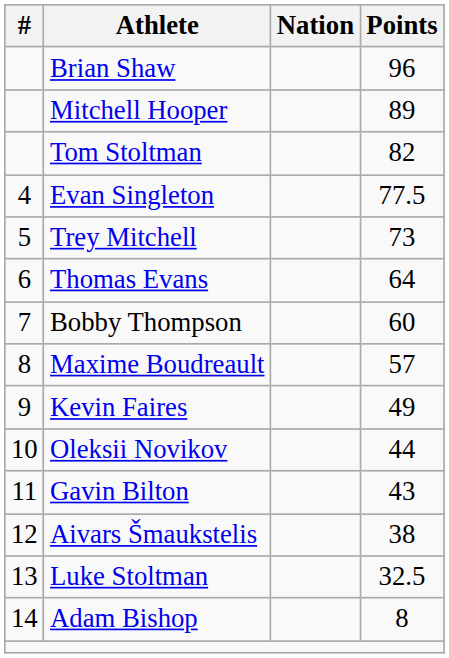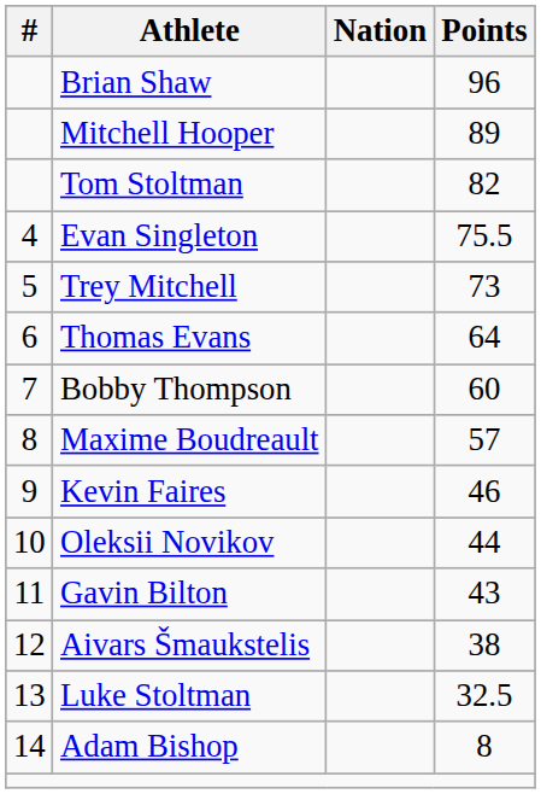 <table class="wikitable" style="text-align:center;">
 <tr>
 <th scope="col" style="width: 10px;">#</th>
 <th scope="col">Athlete</th>
 <th scope="col">Nation</th>
 <th scope="col">Points</th>
 </tr>
 <tr>
 <td></td>
 <td align=left><a href='#'>Brian Shaw</a></td>
 <td align=left></td>
 <td>96</td>
 </tr>
 <tr>
 <td></td>
 <td align=left><a href='#'>Mitchell Hooper</a></td>
 <td align=left></td>
 <td>89</td>
 </tr>
 <tr>
 <td></td>
 <td align=left><a href='#'>Tom Stoltman</a></td>
 <td></td>
 <td>82</td>
 </tr>
 <tr>
 <td>4</td>
 <td align=left><a href='#'>Evan Singleton</a></td>
 <td align=left></td>
-<td>77.5</td>
+<td>75.5</td>
 </tr>
 <tr>
 <td>5</td>
 <td align=left><a href='#'>Trey Mitchell</a></td>
 <td align=left></td>
 <td>73</td>
 </tr>
 <tr>
 <td>6</td>
 <td align=left><a href='#'>Thomas Evans</a></td>
 <td align=left></td>
 <td>64</td>
 </tr>
 <tr>
 <td>7</td>
 <td align=left>Bobby Thompson</td>
 <td align=left></td>
 <td>60</td>
 </tr>
 <tr>
 <td>8</td>
 <td align=left><a href='#'>Maxime Boudreault</a></td>
 <td align=left></td>
 <td>57</td>
 </tr>
 <tr>
 <td>9</td>
 <td align=left><a href='#'>Kevin Faires</a></td>
 <td align=left></td>
-<td>49</td>
+<td>46</td>
 </tr>
 <tr>
 <td>10</td>
 <td align=left><a href='#'>Oleksii Novikov</a></td>
 <td align=left></td>
 <td>44</td>
 </tr>
 <tr>
 <td>11</td>
 <td align=left><a href='#'>Gavin Bilton</a></td>
 <td align=left></td>
 <td>43</td>
 </tr>
 <tr>
 <td>12</td>
 <td align=left><a href='#'>Aivars Šmaukstelis</a></td>
 <td align=left></td>
 <td>38</td>
 </tr>
 <tr>
 <td>13</td>
 <td align=left><a href='#'>Luke Stoltman</a></td>
 <td align=left></td>
 <td>32.5</td>
 </tr>
 <tr>
 <td>14</td>
 <td align=left><a href='#'>Adam Bishop</a></td>
 <td align=left></td>
 <td>8</td>
 </tr>
 <tr class="sortbottom">
 <td colspan="6"></td>
 </tr>
 </table>
